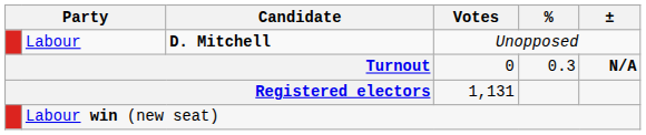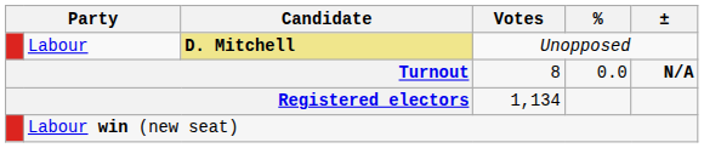 <table class=wikitable>
 <tr>
 <th scope="col" colspan="2" style="width: 130px">Party</th>
 <th scope="col" style="width: 17em">Candidate</th>
 <th scope="col" style="width: 5em">Votes</th>
 <th scope="col" style="width: 3.5em">%</th>
 <th scope="col" style="width: 3.5em">±</th>
 </tr>
 <tr>
 <td style="background:#DC241f;"></td>
 <td><a href='#'>Labour</a></td>
-<td><strong>D. Mitchell</strong></td>
+<td style="background: khaki;"><strong>D. Mitchell</strong></td>
 <td style="text-align: center; "colspan="3"><em>Unopposed</em></td>
 </tr>
 <tr style="background-color:#F6F6F6">
 <th colspan="3" style="text-align: right; margin-right: 0.5em"><a href='#'>Turnout</a></th>
-<td style="text-align: right; margin-right: 0.5em">0</td>
-<td style="text-align: right; margin-right: 0.5em">0.3</td>
+<td style="text-align: right; margin-right: 0.5em">8</td>
+<td style="text-align: right; margin-right: 0.5em">0.0</td>
 <td style="text-align: right; margin-right: 0.5em"><strong>N/A</strong></td>
 </tr>
 <tr style="background-color:#F6F6F6;">
 <th colspan="3" style="text-align:right;"><a href='#'>Registered electors</a></th>
-<td style="text-align:right; margin-right:0.5em">1,131</td>
+<td style="text-align:right; margin-right:0.5em">1,134</td>
 <td></td>
 <td></td>
 </tr>
 <tr style="background-color:#F6F6F6">
 <td style="background:#DC241f;"></td>
 <td colspan="5"><a href='#'>Labour</a> <strong>win</strong> (new seat)</td>
 </tr>
 </table>
